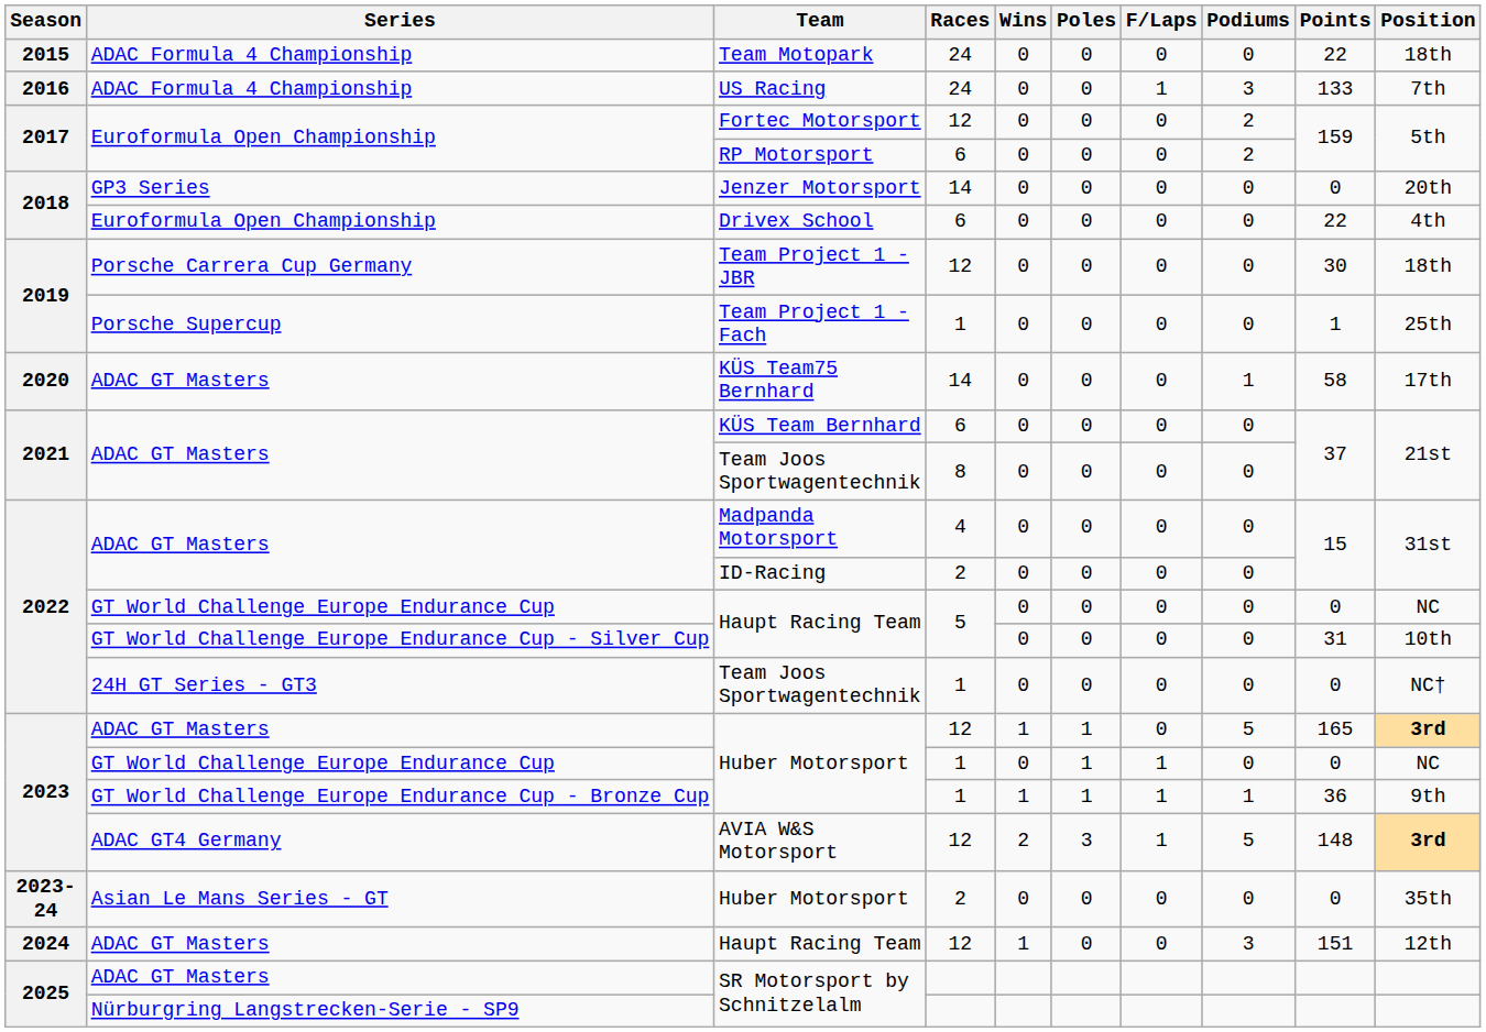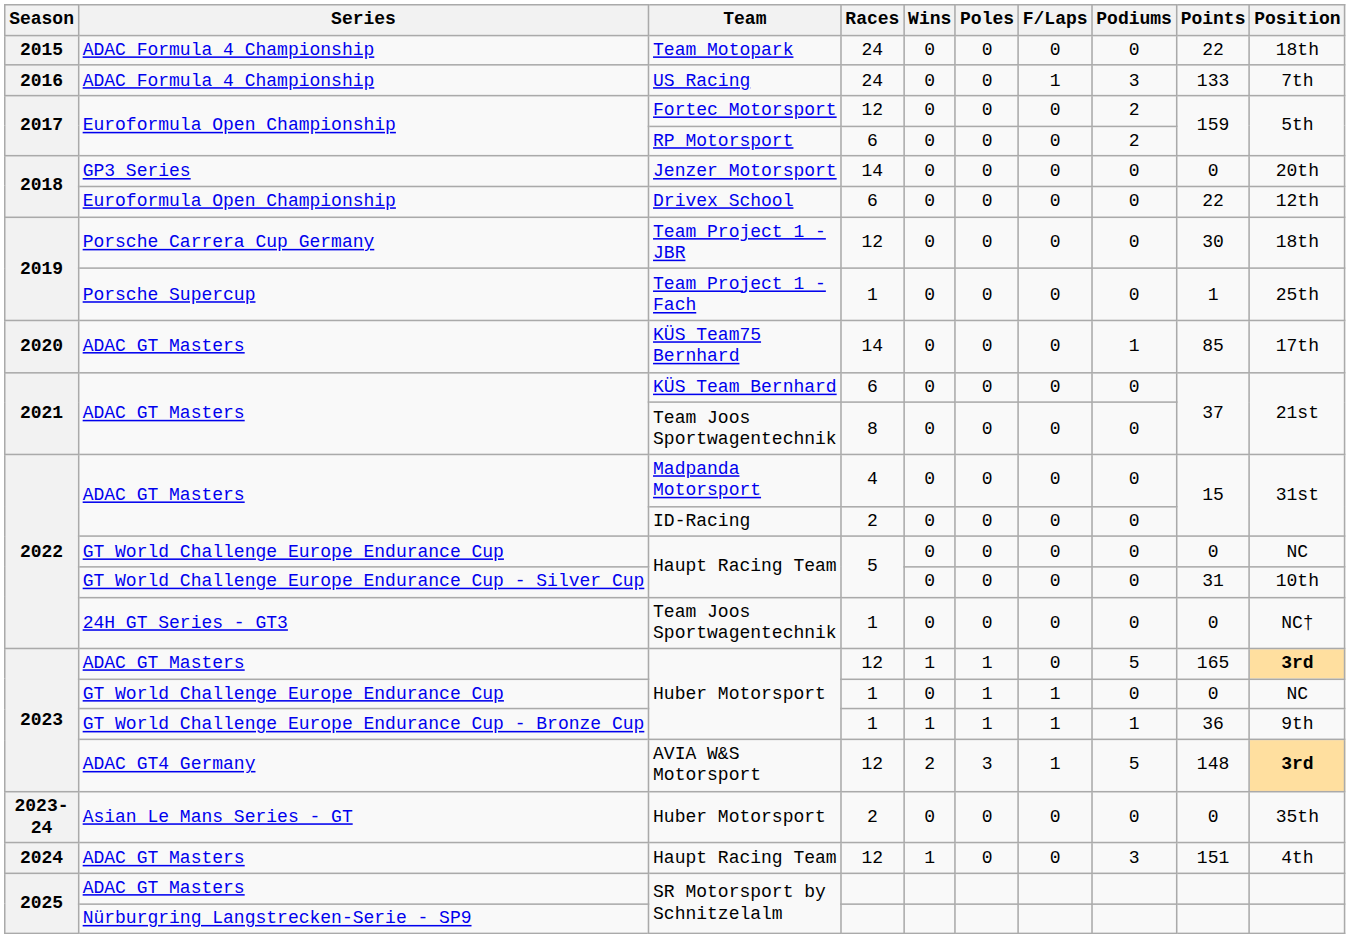 <table class="wikitable" style="font-size: 90%; text-align:center">
 <tr>
 <th>Season</th>
 <th>Series</th>
 <th>Team</th>
 <th>Races</th>
 <th>Wins</th>
 <th>Poles</th>
 <th>F/Laps</th>
 <th>Podiums</th>
 <th>Points</th>
 <th>Position</th>
 </tr>
 <tr>
 <th>2015</th>
 <td align=left><a href='#'>ADAC Formula 4 Championship</a></td>
 <td align=left><a href='#'>Team Motopark</a></td>
 <td>24</td>
 <td>0</td>
 <td>0</td>
 <td>0</td>
 <td>0</td>
 <td>22</td>
 <td>18th</td>
 </tr>
 <tr>
 <th>2016</th>
 <td align=left><a href='#'>ADAC Formula 4 Championship</a></td>
 <td align=left><a href='#'>US Racing</a></td>
 <td>24</td>
 <td>0</td>
 <td>0</td>
 <td>1</td>
 <td>3</td>
 <td>133</td>
 <td>7th</td>
 </tr>
 <tr>
 <th rowspan="2">2017</th>
 <td rowspan="2" align="left"><a href='#'>Euroformula Open Championship</a></td>
 <td align=left><a href='#'>Fortec Motorsport</a></td>
 <td>12</td>
 <td>0</td>
 <td>0</td>
 <td>0</td>
 <td>2</td>
 <td rowspan="2">159</td>
 <td rowspan="2">5th</td>
 </tr>
 <tr>
 <td align=left><a href='#'>RP Motorsport</a></td>
 <td>6</td>
 <td>0</td>
 <td>0</td>
 <td>0</td>
 <td>2</td>
 </tr>
 <tr>
 <th rowspan=2>2018</th>
 <td align=left><a href='#'>GP3 Series</a></td>
 <td align=left><a href='#'>Jenzer Motorsport</a></td>
 <td>14</td>
 <td>0</td>
 <td>0</td>
 <td>0</td>
 <td>0</td>
 <td>0</td>
 <td>20th</td>
 </tr>
 <tr>
 <td align=left><a href='#'>Euroformula Open Championship</a></td>
 <td align=left><a href='#'>Drivex School</a></td>
 <td>6</td>
 <td>0</td>
 <td>0</td>
 <td>0</td>
 <td>0</td>
 <td>22</td>
-<td>4th</td>
+<td>12th</td>
 </tr>
 <tr>
 <th rowspan=2>2019</th>
 <td align=left><a href='#'>Porsche Carrera Cup Germany</a></td>
 <td align=left><a href='#'>Team Project 1 - JBR</a></td>
 <td>12</td>
 <td>0</td>
 <td>0</td>
 <td>0</td>
 <td>0</td>
 <td>30</td>
 <td>18th</td>
 </tr>
 <tr>
 <td align=left><a href='#'>Porsche Supercup</a></td>
 <td align=left><a href='#'>Team Project 1 - Fach</a></td>
 <td>1</td>
 <td>0</td>
 <td>0</td>
 <td>0</td>
 <td>0</td>
 <td>1</td>
 <td>25th</td>
 </tr>
 <tr>
 <th>2020</th>
 <td align=left><a href='#'>ADAC GT Masters</a></td>
 <td align=left><a href='#'>KÜS Team75 Bernhard</a></td>
 <td>14</td>
 <td>0</td>
 <td>0</td>
 <td>0</td>
 <td>1</td>
-<td>58</td>
+<td>85</td>
 <td>17th</td>
 </tr>
 <tr>
 <th rowspan=2>2021</th>
 <td align=left rowspan=2><a href='#'>ADAC GT Masters</a></td>
 <td align=left><a href='#'>KÜS Team Bernhard</a></td>
 <td>6</td>
 <td>0</td>
 <td>0</td>
 <td>0</td>
 <td>0</td>
 <td rowspan=2>37</td>
 <td rowspan=2>21st</td>
 </tr>
 <tr>
 <td align=left>Team Joos Sportwagentechnik</td>
 <td>8</td>
 <td>0</td>
 <td>0</td>
 <td>0</td>
 <td>0</td>
 </tr>
 <tr>
 <th rowspan="5">2022</th>
 <td align=left rowspan=2><a href='#'>ADAC GT Masters</a></td>
 <td align=left><a href='#'>Madpanda Motorsport</a></td>
 <td>4</td>
 <td>0</td>
 <td>0</td>
 <td>0</td>
 <td>0</td>
 <td rowspan=2>15</td>
 <td rowspan=2>31st</td>
 </tr>
 <tr>
 <td align=left>ID-Racing</td>
 <td>2</td>
 <td>0</td>
 <td>0</td>
 <td>0</td>
 <td>0</td>
 </tr>
 <tr>
 <td align=left><a href='#'>GT World Challenge Europe Endurance Cup</a></td>
 <td rowspan="2" align="left">Haupt Racing Team</td>
 <td rowspan="2">5</td>
 <td>0</td>
 <td>0</td>
 <td>0</td>
 <td>0</td>
 <td>0</td>
 <td>NC</td>
 </tr>
 <tr>
 <td align=left><a href='#'>GT World Challenge Europe Endurance Cup - Silver Cup</a></td>
 <td>0</td>
 <td>0</td>
 <td>0</td>
 <td>0</td>
 <td>31</td>
 <td>10th</td>
 </tr>
 <tr>
 <td align=left><a href='#'>24H GT Series - GT3</a></td>
 <td align=left>Team Joos Sportwagentechnik</td>
 <td>1</td>
 <td>0</td>
 <td>0</td>
 <td>0</td>
 <td>0</td>
 <td>0</td>
 <td>NC†</td>
 </tr>
 <tr>
 <th rowspan=4>2023</th>
 <td align=left><a href='#'>ADAC GT Masters</a></td>
 <td rowspan=3 align="left">Huber Motorsport</td>
 <td>12</td>
 <td>1</td>
 <td>1</td>
 <td>0</td>
 <td>5</td>
 <td>165</td>
 <td style="background:#FFDF9F;"><strong>3rd</strong></td>
 </tr>
 <tr>
 <td align=left><a href='#'>GT World Challenge Europe Endurance Cup</a></td>
 <td>1</td>
 <td>0</td>
 <td>1</td>
 <td>1</td>
 <td>0</td>
 <td>0</td>
 <td>NC</td>
 </tr>
 <tr>
 <td align=left nowrap><a href='#'>GT World Challenge Europe Endurance Cup - Bronze Cup</a></td>
 <td>1</td>
 <td>1</td>
 <td>1</td>
 <td>1</td>
 <td>1</td>
 <td>36</td>
 <td>9th</td>
 </tr>
 <tr>
 <td align="left"><a href='#'>ADAC GT4 Germany</a></td>
 <td align="left">AVIA W&S Motorsport</td>
 <td>12</td>
 <td>2</td>
 <td>3</td>
 <td>1</td>
 <td>5</td>
 <td>148</td>
 <td style="background:#FFDF9F;"><strong>3rd</strong></td>
 </tr>
 <tr>
 <th>2023-24</th>
 <td align=left><a href='#'>Asian Le Mans Series - GT</a></td>
 <td align=left>Huber Motorsport</td>
 <td>2</td>
 <td>0</td>
 <td>0</td>
 <td>0</td>
 <td>0</td>
 <td>0</td>
 <td>35th</td>
 </tr>
 <tr>
 <th>2024</th>
 <td align=left><a href='#'>ADAC GT Masters</a></td>
 <td align=left>Haupt Racing Team</td>
 <td>12</td>
 <td>1</td>
 <td>0</td>
 <td>0</td>
 <td>3</td>
 <td>151</td>
-<td>12th</td>
+<td>4th</td>
 </tr>
 <tr>
 <th rowspan="2">2025</th>
 <td align=left><a href='#'>ADAC GT Masters</a></td>
 <td rowspan="2" align="left">SR Motorsport by Schnitzelalm</td>
 <td></td>
 <td></td>
 <td></td>
 <td></td>
 <td></td>
 <td></td>
 <td></td>
 </tr>
 <tr>
 <td align="left"><a href='#'>Nürburgring Langstrecken-Serie - SP9</a></td>
 <td></td>
 <td></td>
 <td></td>
 <td></td>
 <td></td>
 <td></td>
 <td></td>
 </tr>
 </table>
